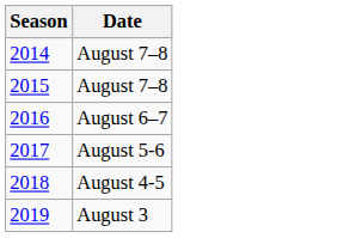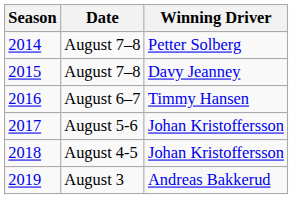 <table class="wikitable" style="font-size: 95%;">
 <tr>
 <th>Season</th>
 <th>Date</th>
+<th>Winning Driver</th>
 </tr>
 <tr>
 <td><a href='#'>2014</a></td>
 <td>August 7–8</td>
+<td> <a href='#'>Petter Solberg</a></td>
 </tr>
 <tr>
 <td><a href='#'>2015</a></td>
 <td>August 7–8</td>
+<td> <a href='#'>Davy Jeanney</a></td>
 </tr>
 <tr>
 <td><a href='#'>2016</a></td>
 <td>August 6–7</td>
+<td> <a href='#'>Timmy Hansen</a></td>
 </tr>
 <tr>
 <td><a href='#'>2017</a></td>
 <td>August 5-6</td>
+<td> <a href='#'>Johan Kristoffersson</a></td>
 </tr>
 <tr>
 <td><a href='#'>2018</a></td>
 <td>August 4-5</td>
+<td> <a href='#'>Johan Kristoffersson</a></td>
 </tr>
 <tr>
 <td><a href='#'>2019</a></td>
 <td>August 3</td>
+<td> <a href='#'>Andreas Bakkerud</a></td>
 </tr>
 </table>
